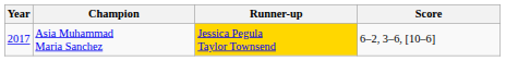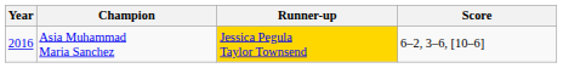 <table class="wikitable" style="font-size:90%">
 <tr>
 <th>Year</th>
 <th width="200">Champion</th>
 <th width="200">Runner-up</th>
 <th width="175">Score</th>
 </tr>
 <tr>
-<td><a href='#'>2017</a></td>
+<td><a href='#'>2016</a></td>
 <td> <a href='#'>Asia Muhammad</a> <br>  <a href='#'>Maria Sanchez</a></td>
 <td style="background: gold;"> <a href='#'>Jessica Pegula</a> <br>  <a href='#'>Taylor Townsend</a></td>
 <td>6–2, 3–6, [10–6]</td>
 </tr>
 </table>
